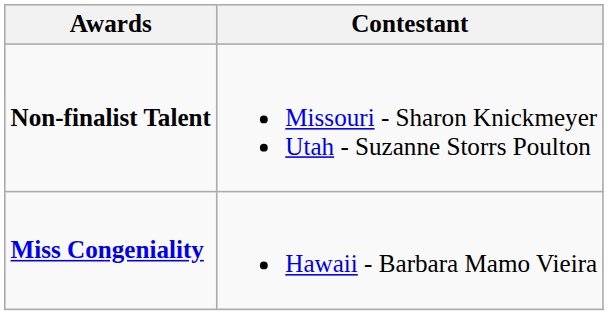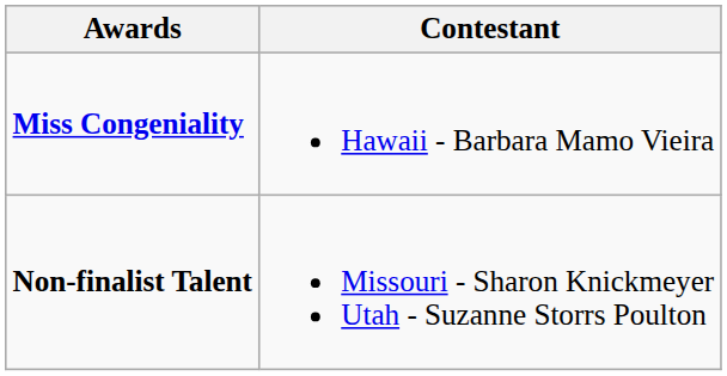 <table class="wikitable">
 <tr>
 <th>Awards</th>
 <th>Contestant</th>
 </tr>
 <tr>
+<td><strong><a href='#'>Miss Congeniality</a></strong></td>
+<td><br><ul><li>  <a href='#'>Hawaii</a> - Barbara Mamo Vieira</li></ul></td>
+</tr>
+<tr>
 <td><strong>Non-finalist Talent</strong></td>
 <td><br><ul><li> <a href='#'>Missouri</a> - Sharon Knickmeyer</li><li> <a href='#'>Utah</a> - Suzanne Storrs Poulton</li></ul></td>
 </tr>
-<tr>
-<td><strong><a href='#'>Miss Congeniality</a></strong></td>
-<td><br><ul><li>  <a href='#'>Hawaii</a> - Barbara Mamo Vieira</li></ul></td>
-</tr>
 </table>
